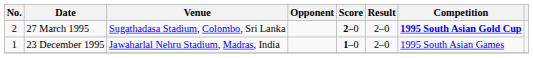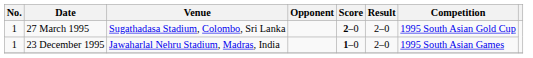 <table class="wikitable plainrowheaders sortable">
 <tr>
 <th scope="col">No.</th>
 <th scope="col">Date</th>
 <th scope="col">Venue</th>
 <th scope="col">Opponent</th>
 <th scope="col">Score</th>
 <th scope="col">Result</th>
 <th scope="col">Competition</th>
 <th scope="col" class="unsortable"></th>
 </tr>
 <tr>
-<td align="center">2</td>
+<td align="center">1</td>
 <td>27 March 1995</td>
 <td><a href='#'>Sugathadasa Stadium</a>, <a href='#'>Colombo</a>, Sri Lanka</td>
 <td></td>
 <td align="center"><strong>2</strong>–0</td>
 <td align="center">2–0</td>
-<td><strong><a href='#'>1995 South Asian Gold Cup</a></strong></td>
+<td><a href='#'>1995 South Asian Gold Cup</a></td>
 <td rowspan=2></td>
 </tr>
 <tr>
 <td align="center">1</td>
 <td>23 December 1995</td>
 <td><a href='#'>Jawaharlal Nehru Stadium</a>, <a href='#'>Madras</a>, India</td>
 <td></td>
 <td align="center"><strong>1</strong>–0</td>
 <td align="center">2–0</td>
 <td><a href='#'>1995 South Asian Games</a></td>
 </tr>
 <tr>
 </tr>
 </table>
